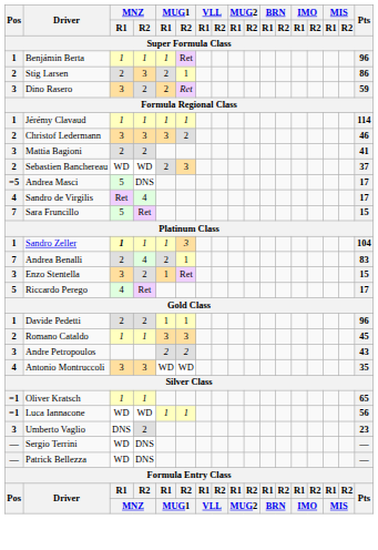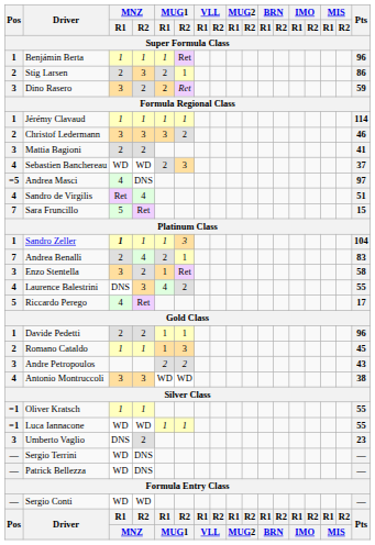 <table class="wikitable" style="font-size:85%; text-align:center">
 <tr>
 <th rowspan="2" valign="middle">Pos</th>
 <th rowspan="2" valign="middle">Driver</th>
 <th colspan="2"><a href='#'>MNZ</a><br></th>
 <th colspan="2"><a href='#'>MUG</a>1<br></th>
 <th colspan="2"><a href='#'>VLL</a><br></th>
 <th colspan="2"><a href='#'>MUG</a>2<br></th>
 <th colspan="2"><a href='#'>BRN</a><br></th>
 <th colspan="2"><a href='#'>IMO</a><br></th>
 <th colspan="2"><a href='#'>MIS</a><br></th>
 <th rowspan="2" valign="middle">Pts</th>
 </tr>
 <tr>
 <th>R1</th>
 <th>R2</th>
 <th>R1</th>
 <th>R2</th>
 <th>R1</th>
 <th>R2</th>
 <th>R1</th>
 <th>R2</th>
 <th>R1</th>
 <th>R2</th>
 <th>R1</th>
 <th>R2</th>
 <th>R1</th>
 <th>R2</th>
 </tr>
 <tr>
 <th colspan="17">Super Formula Class</th>
 </tr>
 <tr>
 <th>1</th>
 <td align="left"> Benjámin Berta</td>
 <td style="background:#FFFFBF;"><em>1</em></td>
 <td style="background:#FFFFBF;"><em>1</em></td>
 <td style="background:#FFFFBF;"><em>1</em></td>
 <td style="background:#EFCFFF;">Ret</td>
 <td></td>
 <td></td>
 <td></td>
 <td></td>
 <td></td>
 <td></td>
 <td></td>
 <td></td>
 <td></td>
 <td></td>
 <th>96</th>
 </tr>
 <tr>
 <th>2</th>
 <td align="left"> Stig Larsen</td>
 <td style="background:#DFDFDF;">2</td>
 <td style="background:#FFDF9F;">3</td>
 <td style="background:#DFDFDF;">2</td>
 <td style="background:#FFFFBF;">1</td>
 <td></td>
 <td></td>
 <td></td>
 <td></td>
 <td></td>
 <td></td>
 <td></td>
 <td></td>
 <td></td>
 <td></td>
 <th>86</th>
 </tr>
 <tr>
 <th>3</th>
 <td align="left"> Dino Rasero</td>
 <td style="background:#FFDF9F;">3</td>
 <td style="background:#DFDFDF;">2</td>
 <td style="background:#FFDF9F;">2</td>
 <td style="background:#EFCFFF;"><em>Ret</em></td>
 <td></td>
 <td></td>
 <td></td>
 <td></td>
 <td></td>
 <td></td>
 <td></td>
 <td></td>
 <td></td>
 <td></td>
 <th>59</th>
 </tr>
 <tr>
 <th colspan="17">Formula Regional Class</th>
 </tr>
 <tr>
 <th>1</th>
 <td align="left"> Jérémy Clavaud</td>
 <td style="background:#FFFFBF;"><em>1</em></td>
 <td style="background:#FFFFBF;"><em>1</em></td>
 <td style="background:#FFFFBF;"><em>1</em></td>
 <td style="background:#FFFFBF;"><em>1</em></td>
 <td></td>
 <td></td>
 <td></td>
 <td></td>
 <td></td>
 <td></td>
 <td></td>
 <td></td>
 <td></td>
 <td></td>
 <th>114</th>
 </tr>
 <tr>
 <th>2</th>
 <td align="left"> Christof Ledermann</td>
 <td style="background:#FFDF9F;">3</td>
 <td style="background:#FFDF9F;">3</td>
 <td style="background:#FFDF9F;">3</td>
 <td style="background:#DFDFDF;">2</td>
 <td></td>
 <td></td>
 <td></td>
 <td></td>
 <td></td>
 <td></td>
 <td></td>
 <td></td>
 <td></td>
 <td></td>
 <th>46</th>
 </tr>
 <tr>
 <th>3</th>
 <td align="left"> Mattia Bagioni</td>
 <td style="background:#DFDFDF;">2</td>
 <td style="background:#DFDFDF;">2</td>
 <td></td>
 <td></td>
 <td></td>
 <td></td>
 <td></td>
 <td></td>
 <td></td>
 <td></td>
 <td></td>
 <td></td>
 <td></td>
 <td></td>
 <th>41</th>
 </tr>
 <tr>
-<th>2</th>
+<th>4</th>
 <td align="left"> Sebastien Banchereau</td>
 <td style="background:#FFFFFF;">WD</td>
 <td style="background:#FFFFFF;">WD</td>
 <td style="background:#DFDFDF;">2</td>
 <td style="background:#FFDF9F;">3</td>
 <td></td>
 <td></td>
 <td></td>
 <td></td>
 <td></td>
 <td></td>
 <td></td>
 <td></td>
 <td></td>
 <td></td>
 <th>37</th>
 </tr>
 <tr>
 <th>=5</th>
 <td align="left"> Andrea Masci</td>
-<td style="background:#DFFFDF;">5</td>
+<td style="background:#DFFFDF;">4</td>
 <td style="background:#FFFFFF;">DNS</td>
 <td></td>
 <td></td>
 <td></td>
 <td></td>
 <td></td>
 <td></td>
 <td></td>
 <td></td>
 <td></td>
 <td></td>
 <td></td>
 <td></td>
-<th>17</th>
+<th>97</th>
 </tr>
 <tr>
 <th>4</th>
 <td align="left"> Sandro de Virgilis</td>
 <td style="background:#EFCFFF;">Ret</td>
 <td style="background:#DFFFDF;">4</td>
 <td></td>
 <td></td>
 <td></td>
 <td></td>
 <td></td>
 <td></td>
 <td></td>
 <td></td>
 <td></td>
 <td></td>
 <td></td>
 <td></td>
-<th>17</th>
+<th>51</th>
 </tr>
 <tr>
 <th>7</th>
 <td align="left"> Sara Fruncillo</td>
 <td style="background:#DFFFDF;">5</td>
 <td style="background:#EFCFFF;">Ret</td>
 <td></td>
 <td></td>
 <td></td>
 <td></td>
 <td></td>
 <td></td>
 <td></td>
 <td></td>
 <td></td>
 <td></td>
 <td></td>
 <td></td>
 <th>15</th>
 </tr>
 <tr>
 <th colspan="17">Platinum Class</th>
 </tr>
 <tr>
 <th>1</th>
 <td align="left"> <a href='#'>Sandro Zeller</a></td>
 <td style="background:#FFFFBF;"><strong><em>1</em></strong></td>
 <td style="background:#FFFFBF;"><em>1</em></td>
 <td style="background:#FFFFBF;"><em>1</em></td>
 <td style="background:#FFDF9F;"><em>3</em></td>
 <td></td>
 <td></td>
 <td></td>
 <td></td>
 <td></td>
 <td></td>
 <td></td>
 <td></td>
 <td></td>
 <td></td>
 <th>104</th>
 </tr>
 <tr>
 <th>7</th>
 <td align="left"> Andrea Benalli</td>
 <td style="background:#DFDFDF;">2</td>
 <td style="background:#DFFFDF;">4</td>
 <td style="background:#DFDFDF;">2</td>
 <td style="background:#FFFFBF;">1</td>
 <td></td>
 <td></td>
 <td></td>
 <td></td>
 <td></td>
 <td></td>
 <td></td>
 <td></td>
 <td></td>
 <td></td>
 <th>83</th>
 </tr>
 <tr>
 <th>3</th>
 <td align="left"> Enzo Stentella</td>
 <td style="background:#FFDF9F;">3</td>
 <td style="background:#DFDFDF;">2</td>
 <td style="background:#FFDF9F;">1</td>
 <td style="background:#EFCFFF;">Ret</td>
 <td></td>
 <td></td>
 <td></td>
 <td></td>
 <td></td>
 <td></td>
 <td></td>
 <td></td>
 <td></td>
 <td></td>
-<th>15</th>
+<th>58</th>
+</tr>
+<tr>
+<th>4</th>
+<td align="left"> Laurence Balestrini</td>
+<td style="background:#FFFFFF;">DNS</td>
+<td style="background:#FFDF9F;">3</td>
+<td style="background:#DFFFDF;">4</td>
+<td style="background:#DFDFDF;">2</td>
+<td></td>
+<td></td>
+<td></td>
+<td></td>
+<td></td>
+<td></td>
+<td></td>
+<td></td>
+<td></td>
+<td></td>
+<th>55</th>
 </tr>
 <tr>
 <th>5</th>
 <td align="left"> Riccardo Perego</td>
 <td style="background:#DFFFDF;">4</td>
 <td style="background:#EFCFFF;">Ret</td>
 <td></td>
 <td></td>
 <td></td>
 <td></td>
 <td></td>
 <td></td>
 <td></td>
 <td></td>
 <td></td>
 <td></td>
 <td></td>
 <td></td>
 <th>17</th>
 </tr>
 <tr>
 <th colspan="17">Gold Class</th>
 </tr>
 <tr>
 <th>1</th>
 <td align="left"> Davide Pedetti</td>
 <td style="background:#DFDFDF;">2</td>
 <td style="background:#DFDFDF;">2</td>
 <td style="background:#FFFFBF;">1</td>
 <td style="background:#FFFFBF;">1</td>
 <td></td>
 <td></td>
 <td></td>
 <td></td>
 <td></td>
 <td></td>
 <td></td>
 <td></td>
 <td></td>
 <td></td>
 <th>96</th>
 </tr>
 <tr>
 <th>2</th>
 <td align="left"> Romano Cataldo</td>
 <td style="background:#FFFFBF;"><em>1</em></td>
 <td style="background:#FFFFBF;"><em>1</em></td>
-<td style="background:#FFDF9F;">3</td>
+<td style="background:#FFDF9F;">1</td>
 <td style="background:#FFDF9F;">3</td>
 <td></td>
 <td></td>
 <td></td>
 <td></td>
 <td></td>
 <td></td>
 <td></td>
 <td></td>
 <td></td>
 <td></td>
 <th>45</th>
 </tr>
 <tr>
 <th>3</th>
 <td align="left"> Andre Petropoulos</td>
 <td></td>
 <td></td>
 <td style="background:#DFDFDF;"><em>2</em></td>
 <td style="background:#DFDFDF;"><em>2</em></td>
 <td></td>
 <td></td>
 <td></td>
 <td></td>
 <td></td>
 <td></td>
 <td></td>
 <td></td>
 <td></td>
 <td></td>
 <th>43</th>
 </tr>
 <tr>
 <th>4</th>
 <td align="left"> Antonio Montruccoli</td>
 <td style="background:#FFDF9F;">3</td>
 <td style="background:#FFDF9F;">3</td>
 <td style="background:#FFFFFF;">WD</td>
 <td style="background:#FFFFFF;">WD</td>
 <td></td>
 <td></td>
 <td></td>
 <td></td>
 <td></td>
 <td></td>
 <td></td>
 <td></td>
 <td></td>
 <td></td>
-<th>35</th>
+<th>38</th>
 </tr>
 <tr>
 <th colspan="17">Silver Class</th>
 </tr>
 <tr>
 <th>=1</th>
 <td align="left"> Oliver Kratsch</td>
 <td style="background:#FFFFBF;"><em>1</em></td>
 <td style="background:#FFFFBF;"><em>1</em></td>
 <td></td>
 <td></td>
 <td></td>
 <td></td>
 <td></td>
 <td></td>
 <td></td>
 <td></td>
 <td></td>
 <td></td>
 <td></td>
 <td></td>
-<th>65</th>
+<th>55</th>
 </tr>
 <tr>
 <th>=1</th>
 <td align="left"> Luca Iannacone</td>
 <td style="background:#FFFFFF;">WD</td>
 <td style="background:#FFFFFF;">WD</td>
 <td style="background:#FFFFBF;"><em>1</em></td>
 <td style="background:#FFFFBF;"><em>1</em></td>
 <td></td>
 <td></td>
 <td></td>
 <td></td>
 <td></td>
 <td></td>
 <td></td>
 <td></td>
 <td></td>
 <td></td>
-<th>56</th>
+<th>55</th>
 </tr>
 <tr>
 <th>3</th>
 <td align="left"> Umberto Vaglio</td>
 <td style="background:#FFFFFF;">DNS</td>
 <td style="background:#DFDFDF;">2</td>
 <td></td>
 <td></td>
 <td></td>
 <td></td>
 <td></td>
 <td></td>
 <td></td>
 <td></td>
 <td></td>
 <td></td>
 <td></td>
 <td></td>
 <th>23</th>
 </tr>
 <tr>
 <th>—</th>
 <td align="left"> Sergio Terrini</td>
 <td style="background:#FFFFFF;">WD</td>
 <td style="background:#FFFFFF;">DNS</td>
 <td></td>
 <td></td>
 <td></td>
 <td></td>
 <td></td>
 <td></td>
 <td></td>
 <td></td>
 <td></td>
 <td></td>
 <td></td>
 <td></td>
 <th>—</th>
 </tr>
 <tr>
 <th>—</th>
 <td align="left"> Patrick Bellezza</td>
 <td style="background:#FFFFFF;">WD</td>
 <td style="background:#FFFFFF;">DNS</td>
 <td></td>
 <td></td>
 <td></td>
 <td></td>
 <td></td>
 <td></td>
 <td></td>
 <td></td>
 <td></td>
 <td></td>
 <td></td>
 <td></td>
 <th>—</th>
 </tr>
 <tr>
 <th colspan="17">Formula Entry Class</th>
 </tr>
 <tr>
+<th>—</th>
+<td align="left"> Sergio Conti</td>
+<td style="background:#FFFFFF;">WD</td>
+<td style="background:#FFFFFF;">WD</td>
+<td></td>
+<td></td>
+<td></td>
+<td></td>
+<td></td>
+<td></td>
+<td></td>
+<td></td>
+<td></td>
+<td></td>
+<td></td>
+<td></td>
+<th>—</th>
+</tr>
+<tr>
 <th rowspan="2">Pos</th>
 <th rowspan="2">Driver</th>
 <th>R1</th>
 <th>R2</th>
 <th>R1</th>
 <th>R2</th>
 <th>R1</th>
 <th>R2</th>
 <th>R1</th>
 <th>R2</th>
 <th>R1</th>
 <th>R2</th>
 <th>R1</th>
 <th>R2</th>
 <th>R1</th>
 <th>R2</th>
 <th rowspan="2">Pts</th>
 </tr>
 <tr>
 <th colspan="2"><a href='#'>MNZ</a><br></th>
 <th colspan="2"><a href='#'>MUG</a>1<br></th>
 <th colspan="2"><a href='#'>VLL</a><br></th>
 <th colspan="2"><a href='#'>MUG</a>2<br></th>
 <th colspan="2"><a href='#'>BRN</a><br></th>
 <th colspan="2"><a href='#'>IMO</a><br></th>
 <th colspan="2"><a href='#'>MIS</a><br></th>
 </tr>
 </table>
